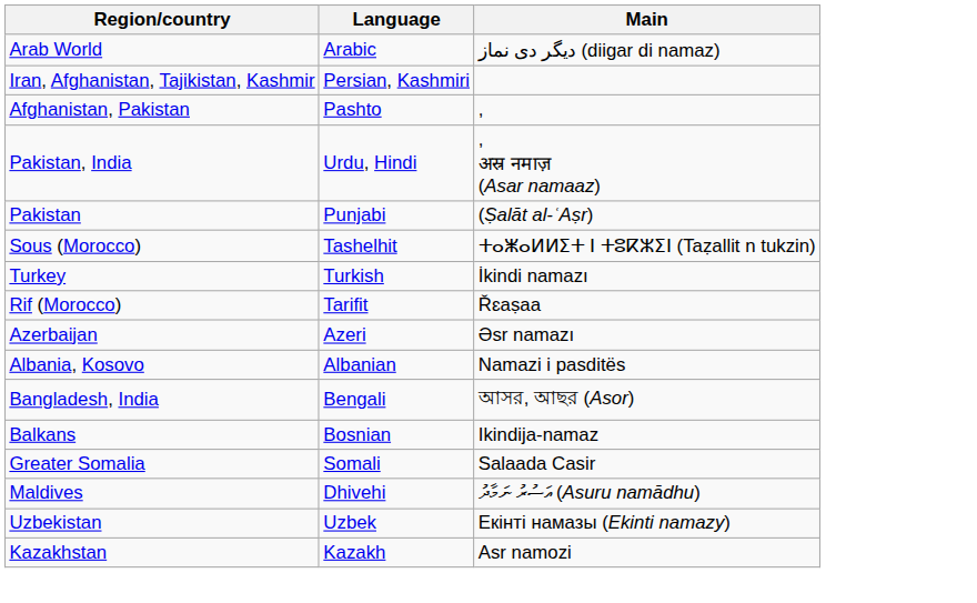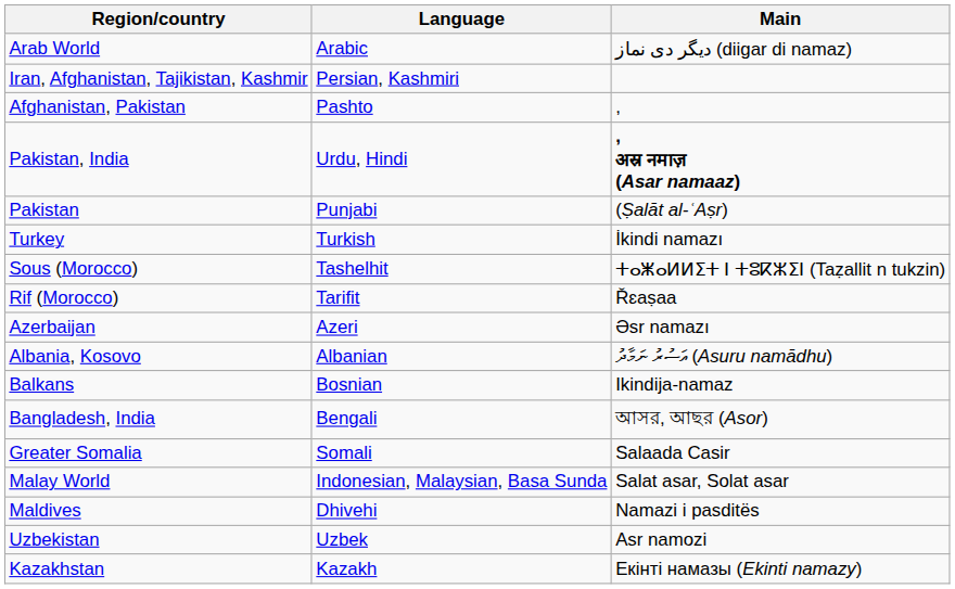 <table class="wikitable">
 <tr>
 <th>Region/country</th>
 <th>Language</th>
 <th>Main</th>
 </tr>
 <tr>
 <td><a href='#'>Arab World</a></td>
 <td><a href='#'>Arabic</a></td>
 <td>دیگر دی نماز (diigar di namaz)</td>
 </tr>
 <tr>
 <td><a href='#'>Iran</a>, <a href='#'>Afghanistan</a>, <a href='#'>Tajikistan</a>, <a href='#'>Kashmir</a></td>
 <td><a href='#'>Persian</a>, <a href='#'>Kashmiri</a></td>
 <td></td>
 </tr>
 <tr>
 <td><a href='#'>Afghanistan</a>, <a href='#'>Pakistan</a></td>
 <td><a href='#'>Pashto</a></td>
 <td>,</td>
 </tr>
 <tr>
 <td><a href='#'>Pakistan</a>, <a href='#'>India</a></td>
 <td><a href='#'>Urdu</a>, <a href='#'>Hindi</a></td>
-<td>,<br>अस्र नमाज़<br>(<em>Asar namaaz</em>)</td>
+<td><strong>,<br>अस्र नमाज़<br>(<em>Asar namaaz</em>)</strong></td>
 </tr>
 <tr>
 <td><a href='#'>Pakistan</a></td>
 <td><a href='#'>Punjabi</a></td>
 <td> (<em>Ṣalāt al-ʿAṣr</em>)</td>
 </tr>
 <tr>
+<td><a href='#'>Turkey</a></td>
+<td><a href='#'>Turkish</a></td>
+<td>İkindi namazı</td>
+</tr>
+<tr>
 <td><a href='#'>Sous</a> (<a href='#'>Morocco</a>)</td>
 <td><a href='#'>Tashelhit</a></td>
 <td>ⵜⴰⵥⴰⵍⵍⵉⵜ ⵏ ⵜⵓⴽⵣⵉⵏ (Taẓallit n tukzin)</td>
-</tr>
-<tr>
-<td><a href='#'>Turkey</a></td>
-<td><a href='#'>Turkish</a></td>
-<td>İkindi namazı</td>
 </tr>
 <tr>
 <td><a href='#'>Rif</a> (<a href='#'>Morocco</a>)</td>
 <td><a href='#'>Tarifit</a></td>
 <td>Řɛaṣaa</td>
 </tr>
 <tr>
 <td><a href='#'>Azerbaijan</a></td>
 <td><a href='#'>Azeri</a></td>
 <td>Əsr namazı</td>
 </tr>
 <tr>
 <td><a href='#'>Albania</a>, <a href='#'>Kosovo</a></td>
 <td><a href='#'>Albanian</a></td>
-<td>Namazi i pasditës</td>
+<td>އަސުރު ނަމާދު (<em>Asuru namādhu</em>)</td>
+</tr>
+<tr>
+<td><a href='#'>Balkans</a></td>
+<td><a href='#'>Bosnian</a></td>
+<td>Ikindija-namaz</td>
 </tr>
 <tr>
 <td><a href='#'>Bangladesh</a>, <a href='#'>India</a></td>
 <td><a href='#'>Bengali</a></td>
 <td>আসর, আছর (<em>Asor</em>)</td>
 </tr>
 <tr>
-<td><a href='#'>Balkans</a></td>
-<td><a href='#'>Bosnian</a></td>
-<td>Ikindija-namaz</td>
-</tr>
-<tr>
 <td><a href='#'>Greater Somalia</a></td>
 <td><a href='#'>Somali</a></td>
 <td>Salaada Casir</td>
 </tr>
 <tr>
+<td><a href='#'>Malay World</a></td>
+<td><a href='#'>Indonesian</a>, <a href='#'>Malaysian</a>, <a href='#'>Basa Sunda</a></td>
+<td>Salat asar, Solat asar</td>
+</tr>
+<tr>
 <td><a href='#'>Maldives</a></td>
 <td><a href='#'>Dhivehi</a></td>
-<td>އަސުރު ނަމާދު (<em>Asuru namādhu</em>)</td>
+<td>Namazi i pasditës</td>
 </tr>
 <tr>
 <td><a href='#'>Uzbekistan</a></td>
 <td><a href='#'>Uzbek</a></td>
-<td>Екінті намазы (<em>Ekinti namazy</em>)</td>
+<td>Asr namozi</td>
 </tr>
 <tr>
 <td><a href='#'>Kazakhstan</a></td>
 <td><a href='#'>Kazakh</a></td>
-<td>Asr namozi</td>
+<td>Екінті намазы (<em>Ekinti namazy</em>)</td>
 </tr>
 </table>
